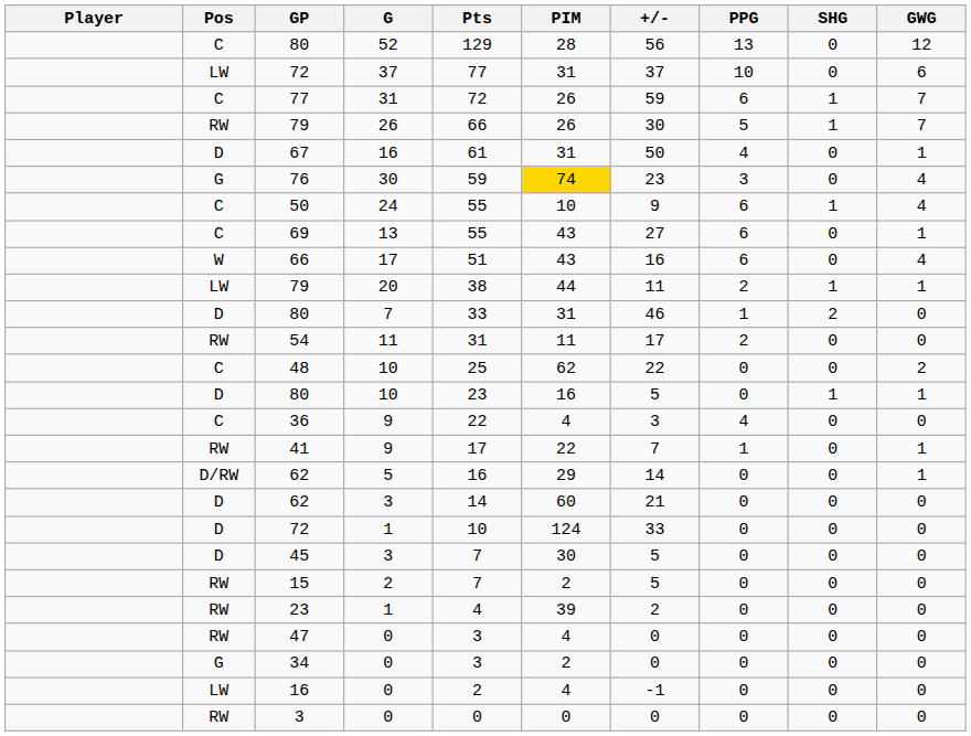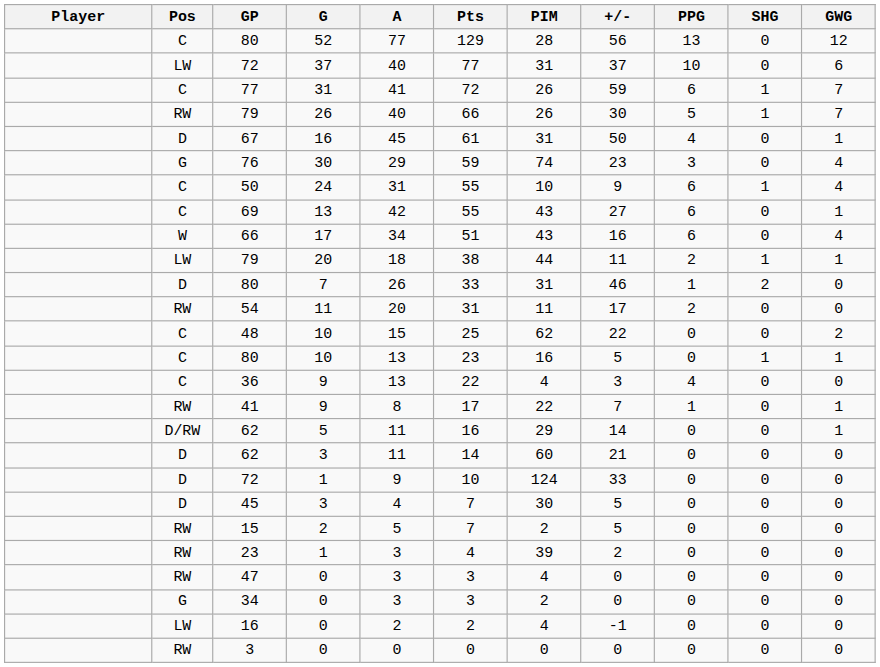 <table class="wikitable sortable" width="60%">
 <tr ALIGN="center">
 <th bgcolor="#DDDDFF" width="10%">Player</th>
 <th bgcolor="#DDDDFF" width="3%" title="Position">Pos</th>
 <th bgcolor="#DDDDFF" width="5%" title="Games played">GP</th>
 <th bgcolor="#DDDDFF" width="5%" title="Goals">G</th>
+<th bgcolor="#DDDDFF" width="5%" title="Assists">A</th>
 <th bgcolor="#DDDDFF" width="5%" title="Points">Pts</th>
 <th bgcolor="#DDDDFF" width="5%" title="Penalties in Minutes">PIM</th>
 <th bgcolor="#DDDDFF" width="5%" title="Plus/Minus">+/-</th>
 <th bgcolor="#DDDDFF" width="5%" title="Power Play Goals">PPG</th>
 <th bgcolor="#DDDDFF" width="5%" title="Short-handed Goals">SHG</th>
 <th bgcolor="#DDDDFF" width="5%" title="Game-winning Goals">GWG</th>
 </tr>
 <tr align="center">
 <td align="right"></td>
 <td>C</td>
 <td>80</td>
 <td>52</td>
+<td>77</td>
 <td>129</td>
 <td>28</td>
 <td>56</td>
 <td>13</td>
 <td>0</td>
 <td>12</td>
 </tr>
 <tr align="center">
 <td align="right"></td>
 <td>LW</td>
 <td>72</td>
 <td>37</td>
+<td>40</td>
 <td>77</td>
 <td>31</td>
 <td>37</td>
 <td>10</td>
 <td>0</td>
 <td>6</td>
 </tr>
 <tr align="center">
 <td align="right"></td>
 <td>C</td>
 <td>77</td>
 <td>31</td>
+<td>41</td>
 <td>72</td>
 <td>26</td>
 <td>59</td>
 <td>6</td>
 <td>1</td>
 <td>7</td>
 </tr>
 <tr align="center">
 <td align="right"></td>
 <td>RW</td>
 <td>79</td>
 <td>26</td>
+<td>40</td>
 <td>66</td>
 <td>26</td>
 <td>30</td>
 <td>5</td>
 <td>1</td>
 <td>7</td>
 </tr>
 <tr align="center">
 <td align="right"></td>
 <td>D</td>
 <td>67</td>
 <td>16</td>
+<td>45</td>
 <td>61</td>
 <td>31</td>
 <td>50</td>
 <td>4</td>
 <td>0</td>
 <td>1</td>
 </tr>
 <tr align="center">
 <td align="right"></td>
 <td>G</td>
 <td>76</td>
 <td>30</td>
+<td>29</td>
 <td>59</td>
-<td style="background: gold;">74</td>
+<td>74</td>
 <td>23</td>
 <td>3</td>
 <td>0</td>
 <td>4</td>
 </tr>
 <tr align="center">
 <td align="right"></td>
 <td>C</td>
 <td>50</td>
 <td>24</td>
+<td>31</td>
 <td>55</td>
 <td>10</td>
 <td>9</td>
 <td>6</td>
 <td>1</td>
 <td>4</td>
 </tr>
 <tr align="center">
 <td align="right"></td>
 <td>C</td>
 <td>69</td>
 <td>13</td>
+<td>42</td>
 <td>55</td>
 <td>43</td>
 <td>27</td>
 <td>6</td>
 <td>0</td>
 <td>1</td>
 </tr>
 <tr align="center">
 <td align="right"></td>
 <td>W</td>
 <td>66</td>
 <td>17</td>
+<td>34</td>
 <td>51</td>
 <td>43</td>
 <td>16</td>
 <td>6</td>
 <td>0</td>
 <td>4</td>
 </tr>
 <tr align="center">
 <td align="right"></td>
 <td>LW</td>
 <td>79</td>
 <td>20</td>
+<td>18</td>
 <td>38</td>
 <td>44</td>
 <td>11</td>
 <td>2</td>
 <td>1</td>
 <td>1</td>
 </tr>
 <tr align="center">
 <td align="right"></td>
 <td>D</td>
 <td>80</td>
 <td>7</td>
+<td>26</td>
 <td>33</td>
 <td>31</td>
 <td>46</td>
 <td>1</td>
 <td>2</td>
 <td>0</td>
 </tr>
 <tr align="center">
 <td align="right"></td>
 <td>RW</td>
 <td>54</td>
 <td>11</td>
+<td>20</td>
 <td>31</td>
 <td>11</td>
 <td>17</td>
 <td>2</td>
 <td>0</td>
 <td>0</td>
 </tr>
 <tr align="center">
 <td align="right"></td>
 <td>C</td>
 <td>48</td>
 <td>10</td>
+<td>15</td>
 <td>25</td>
 <td>62</td>
 <td>22</td>
 <td>0</td>
 <td>0</td>
 <td>2</td>
 </tr>
 <tr align="center">
 <td align="right"></td>
-<td>D</td>
+<td>C</td>
 <td>80</td>
 <td>10</td>
+<td>13</td>
 <td>23</td>
 <td>16</td>
 <td>5</td>
 <td>0</td>
 <td>1</td>
 <td>1</td>
 </tr>
 <tr align="center">
 <td align="right"></td>
 <td>C</td>
 <td>36</td>
 <td>9</td>
+<td>13</td>
 <td>22</td>
 <td>4</td>
 <td>3</td>
 <td>4</td>
 <td>0</td>
 <td>0</td>
 </tr>
 <tr align="center">
 <td align="right"></td>
 <td>RW</td>
 <td>41</td>
 <td>9</td>
+<td>8</td>
 <td>17</td>
 <td>22</td>
 <td>7</td>
 <td>1</td>
 <td>0</td>
 <td>1</td>
 </tr>
 <tr align="center">
 <td align="right"></td>
 <td>D/RW</td>
 <td>62</td>
 <td>5</td>
+<td>11</td>
 <td>16</td>
 <td>29</td>
 <td>14</td>
 <td>0</td>
 <td>0</td>
 <td>1</td>
 </tr>
 <tr align="center">
 <td align="right"></td>
 <td>D</td>
 <td>62</td>
 <td>3</td>
+<td>11</td>
 <td>14</td>
 <td>60</td>
 <td>21</td>
 <td>0</td>
 <td>0</td>
 <td>0</td>
 </tr>
 <tr align="center">
 <td align="right"></td>
 <td>D</td>
 <td>72</td>
 <td>1</td>
+<td>9</td>
 <td>10</td>
 <td>124</td>
 <td>33</td>
 <td>0</td>
 <td>0</td>
 <td>0</td>
 </tr>
 <tr align="center">
 <td align="right"></td>
 <td>D</td>
 <td>45</td>
 <td>3</td>
+<td>4</td>
 <td>7</td>
 <td>30</td>
 <td>5</td>
 <td>0</td>
 <td>0</td>
 <td>0</td>
 </tr>
 <tr align="center">
 <td align="right"></td>
 <td>RW</td>
 <td>15</td>
 <td>2</td>
+<td>5</td>
 <td>7</td>
 <td>2</td>
 <td>5</td>
 <td>0</td>
 <td>0</td>
 <td>0</td>
 </tr>
 <tr align="center">
 <td align="right"></td>
 <td>RW</td>
 <td>23</td>
 <td>1</td>
+<td>3</td>
 <td>4</td>
 <td>39</td>
 <td>2</td>
 <td>0</td>
 <td>0</td>
 <td>0</td>
 </tr>
 <tr align="center">
 <td align="right"></td>
 <td>RW</td>
 <td>47</td>
 <td>0</td>
 <td>3</td>
+<td>3</td>
 <td>4</td>
 <td>0</td>
 <td>0</td>
 <td>0</td>
 <td>0</td>
 </tr>
 <tr align="center">
 <td align="right"></td>
 <td>G</td>
 <td>34</td>
 <td>0</td>
 <td>3</td>
+<td>3</td>
 <td>2</td>
 <td>0</td>
 <td>0</td>
 <td>0</td>
 <td>0</td>
 </tr>
 <tr align="center">
 <td align="right"></td>
 <td>LW</td>
 <td>16</td>
 <td>0</td>
+<td>2</td>
 <td>2</td>
 <td>4</td>
 <td>-1</td>
 <td>0</td>
 <td>0</td>
 <td>0</td>
 </tr>
 <tr align="center">
 <td align="right"></td>
 <td>RW</td>
 <td>3</td>
 <td>0</td>
 <td>0</td>
 <td>0</td>
 <td>0</td>
 <td>0</td>
 <td>0</td>
 <td>0</td>
+<td>0</td>
 </tr>
 </table>
